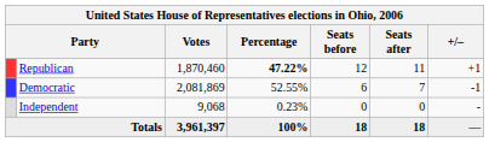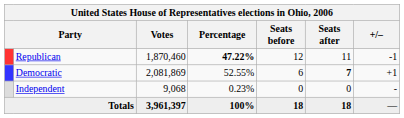 <table class="wikitable" style="font-size: 95%;">
 <tr>
 <th colspan="8">United States House of Representatives elections in Ohio, 2006</th>
 </tr>
 <tr>
 <th colspan=2 style="width: 15em">Party</th>
 <th style="width: 5em">Votes</th>
 <th style="width: 7em">Percentage</th>
 <th style="width: 5em">Seats before</th>
 <th style="width: 5em">Seats after</th>
 <th style="width: 5em">+/–</th>
 </tr>
 <tr>
 <th style="background-color:#FF3333; width: 3px"></th>
 <td style="width: 130px"><a href='#'>Republican</a></td>
 <td align="right">1,870,460</td>
 <td align="right"><strong>47.22%</strong></td>
 <td align="right">12</td>
 <td align="right">11</td>
-<td align="right">+1</td>
+<td align="right">-1</td>
 </tr>
 <tr>
 <th style="background-color:#3333FF; width: 3px"></th>
 <td style="width: 130px"><a href='#'>Democratic</a></td>
 <td align="right">2,081,869</td>
 <td align="right">52.55%</td>
 <td align="right">6</td>
-<td align="right">7</td>
-<td align="right">-1</td>
+<td align="right"><strong>7</strong></td>
+<td align="right">+1</td>
 </tr>
 <tr>
 <th style="background-color:#DDDDDD; width: 3px"></th>
 <td style="width: 130px"><a href='#'>Independent</a></td>
 <td align="right">9,068</td>
 <td align="right">0.23%</td>
 <td align="right">0</td>
 <td align="right">0</td>
 <td align="right">-</td>
 </tr>
 <tr bgcolor="#EEEEEE">
 <td colspan="2" align="right"><strong>Totals</strong></td>
 <td align="right"><strong>3,961,397</strong></td>
 <td align="right"><strong>100%</strong></td>
 <td align="right"><strong>18</strong></td>
 <td align="right"><strong>18</strong></td>
 <td align="right"><strong>—</strong></td>
 </tr>
 </table>
